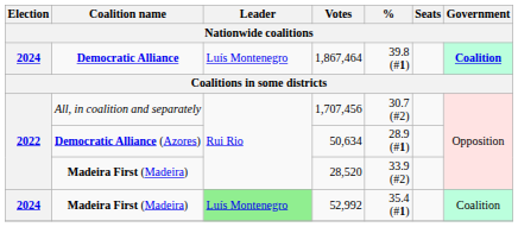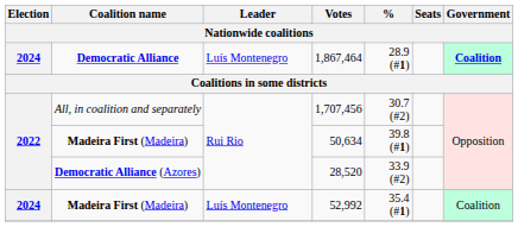 <table class="wikitable" style="text-align:right;">
 <tr>
 <th>Election</th>
 <th>Coalition name</th>
 <th width="140px">Leader</th>
 <th width="60px">Votes</th>
 <th width="57px">%</th>
 <th>Seats</th>
 <th>Government</th>
 </tr>
 <tr>
 <th colspan="7">Nationwide coalitions</th>
 </tr>
 <tr>
 <th><a href='#'>2024</a></th>
 <td align=center><strong><a href='#'>Democratic Alliance</a></strong></td>
 <td align=left><a href='#'>Luís Montenegro</a></td>
 <td>1,867,464</td>
-<td>39.8 (#<strong>1</strong>)</td>
+<td>28.9 (#<strong>1</strong>)</td>
 <td></td>
 <td style="background-color:#bbffdd" align="center"><strong><a href='#'>Coalition</a></strong></td>
 </tr>
 <tr>
 <th colspan=7>Coalitions in some districts</th>
 </tr>
 <tr>
 <th rowspan="3"><a href='#'>2022</a></th>
 <td align=center><em>All, in coalition and separately</em></td>
 <td rowspan="3" align=left><a href='#'>Rui Rio</a></td>
 <td>1,707,456</td>
 <td>30.7 (#2)</td>
 <td></td>
 <td rowspan="3" style="background: #FFE3E3; color: black; vertical-align: middle; text-align: center; " class="table-no2">Opposition</td>
 </tr>
 <tr>
-<td align=center><strong><a href='#'>Democratic Alliance</a></strong> (<a href='#'>Azores</a>)</td>
+<td align=center><strong>Madeira First</strong> (<a href='#'>Madeira</a>)</td>
 <td>50,634</td>
-<td>28.9 (#<strong>1</strong>)</td>
+<td>39.8 (#<strong>1</strong>)</td>
 <td></td>
 </tr>
 <tr>
-<td align=center><strong>Madeira First</strong> (<a href='#'>Madeira</a>)</td>
+<td align=center><strong><a href='#'>Democratic Alliance</a></strong> (<a href='#'>Azores</a>)</td>
 <td>28,520</td>
 <td>33.9 (#2)</td>
 <td></td>
 </tr>
 <tr>
 <th><a href='#'>2024</a></th>
 <td align=center><strong>Madeira First</strong> (<a href='#'>Madeira</a>)</td>
-<td align=left style="background: lightgreen;"><a href='#'>Luís Montenegro</a></td>
+<td align=left><a href='#'>Luís Montenegro</a></td>
 <td>52,992</td>
 <td>35.4 (#<strong>1</strong>)</td>
 <td></td>
 <td style="background-color:#bbffdd" align="center">Coalition</td>
 </tr>
 <tr>
 </tr>
 </table>
